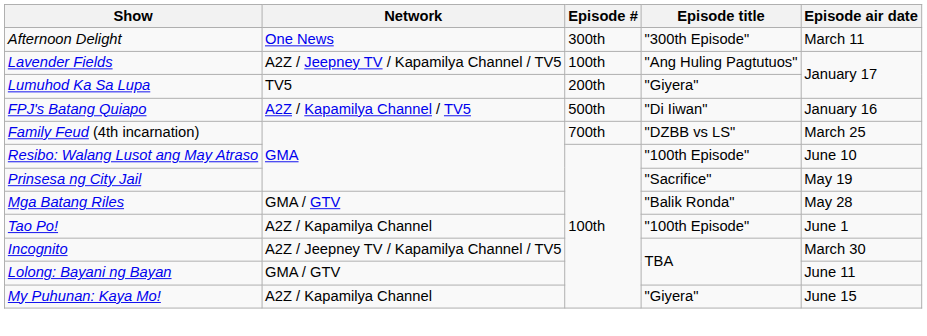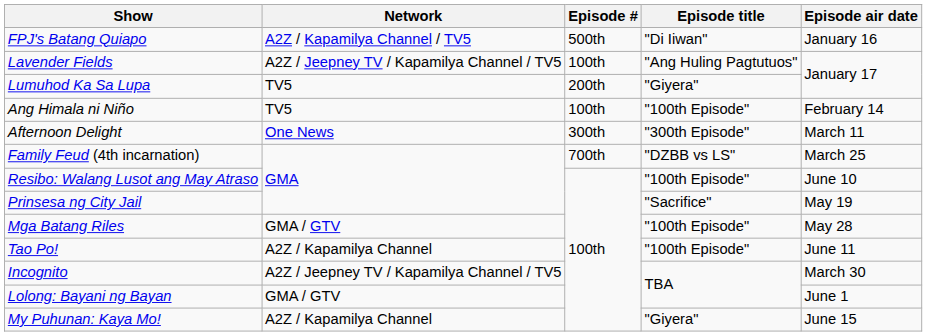 <table class="wikitable">
 <tr>
 <th>Show</th>
 <th>Network</th>
 <th>Episode #</th>
 <th>Episode title</th>
 <th>Episode air date</th>
 </tr>
 <tr>
-<td><em>Afternoon Delight</em></td>
-<td><a href='#'>One News</a></td>
-<td>300th</td>
-<td>"300th Episode"</td>
-<td>March 11</td>
+<td><em><a href='#'>FPJ's Batang Quiapo</a></em></td>
+<td><a href='#'>A2Z</a> / <a href='#'>Kapamilya Channel</a> / <a href='#'>TV5</a></td>
+<td>500th</td>
+<td>"Di Iiwan"</td>
+<td>January 16</td>
 </tr>
 <tr>
 <td><em><a href='#'>Lavender Fields</a></em></td>
 <td>A2Z / <a href='#'>Jeepney TV</a> / Kapamilya Channel / TV5</td>
 <td>100th</td>
 <td>"Ang Huling Pagtutuos"</td>
 <td rowspan=2>January 17</td>
 </tr>
 <tr>
 <td><em><a href='#'>Lumuhod Ka Sa Lupa</a></em></td>
 <td>TV5</td>
 <td>200th</td>
 <td>"Giyera"</td>
 </tr>
 <tr>
-<td><em><a href='#'>FPJ's Batang Quiapo</a></em></td>
-<td><a href='#'>A2Z</a> / <a href='#'>Kapamilya Channel</a> / <a href='#'>TV5</a></td>
-<td>500th</td>
-<td>"Di Iiwan"</td>
-<td>January 16</td>
+<td><em>Ang Himala ni Niño</em></td>
+<td>TV5</td>
+<td>100th</td>
+<td>"100th Episode"</td>
+<td>February 14</td>
+</tr>
+<tr>
+<td><em>Afternoon Delight</em></td>
+<td><a href='#'>One News</a></td>
+<td>300th</td>
+<td>"300th Episode"</td>
+<td>March 11</td>
 </tr>
 <tr>
 <td><em><a href='#'>Family Feud</a></em> (4th incarnation)</td>
 <td rowspan="3"><a href='#'>GMA</a></td>
 <td>700th</td>
 <td>"DZBB vs LS"</td>
 <td>March 25</td>
 </tr>
 <tr>
 <td><em><a href='#'>Resibo: Walang Lusot ang May Atraso</a></em></td>
 <td rowspan="7">100th</td>
 <td>"100th Episode"</td>
 <td>June 10</td>
 </tr>
 <tr>
 <td><em><a href='#'>Prinsesa ng City Jail</a></em></td>
 <td>"Sacrifice"</td>
 <td>May 19</td>
 </tr>
 <tr>
 <td><em><a href='#'>Mga Batang Riles</a></em></td>
 <td>GMA / <a href='#'>GTV</a></td>
-<td>"Balik Ronda"</td>
+<td>"100th Episode"</td>
 <td>May 28</td>
 </tr>
 <tr>
 <td><em><a href='#'>Tao Po!</a></em></td>
 <td>A2Z / Kapamilya Channel</td>
 <td>"100th Episode"</td>
-<td>June 1</td>
+<td>June 11</td>
 </tr>
 <tr>
 <td><em><a href='#'>Incognito</a></em></td>
 <td>A2Z / Jeepney TV / Kapamilya Channel / TV5</td>
 <td rowspan="2">TBA</td>
 <td>March 30</td>
 </tr>
 <tr>
 <td><em><a href='#'>Lolong: Bayani ng Bayan</a></em></td>
 <td>GMA / GTV</td>
-<td>June 11</td>
+<td>June 1</td>
 </tr>
 <tr>
 <td><em><a href='#'>My Puhunan: Kaya Mo!</a></em></td>
 <td>A2Z / Kapamilya Channel</td>
 <td>"Giyera"</td>
 <td>June 15</td>
 </tr>
 </table>
